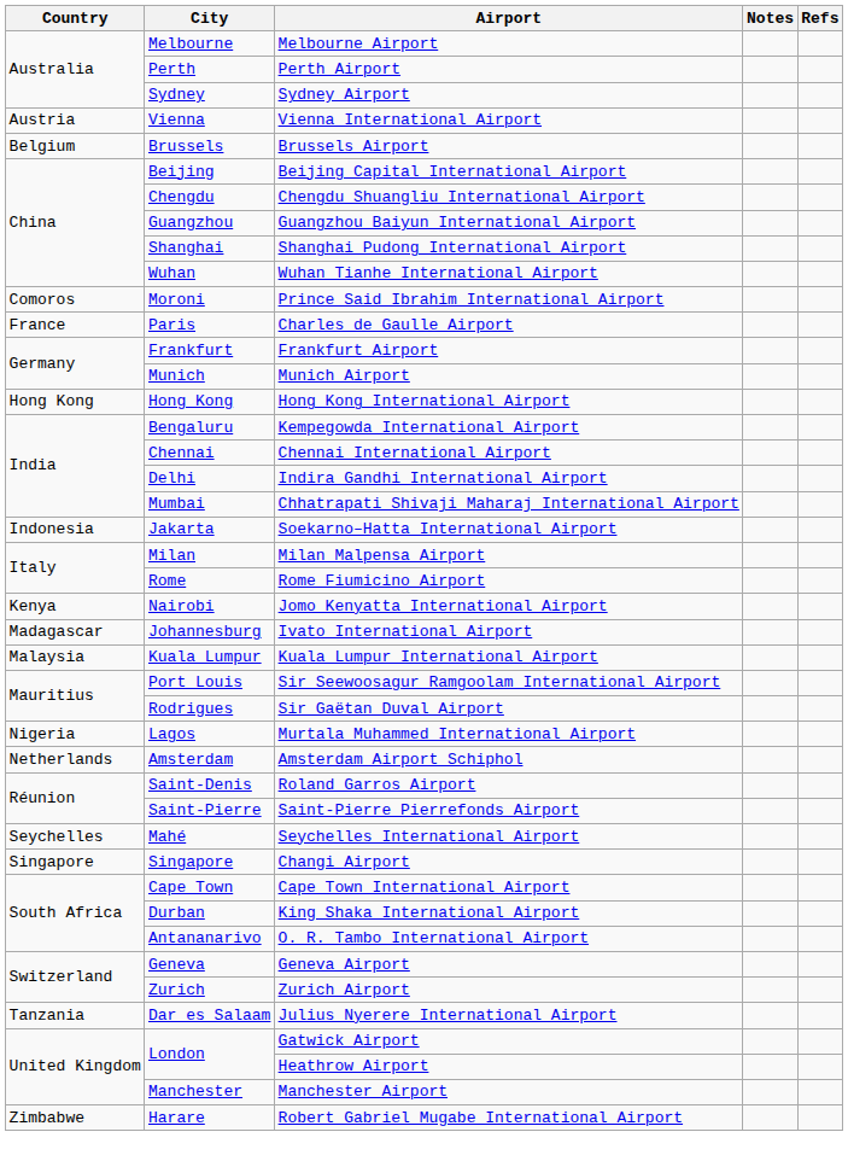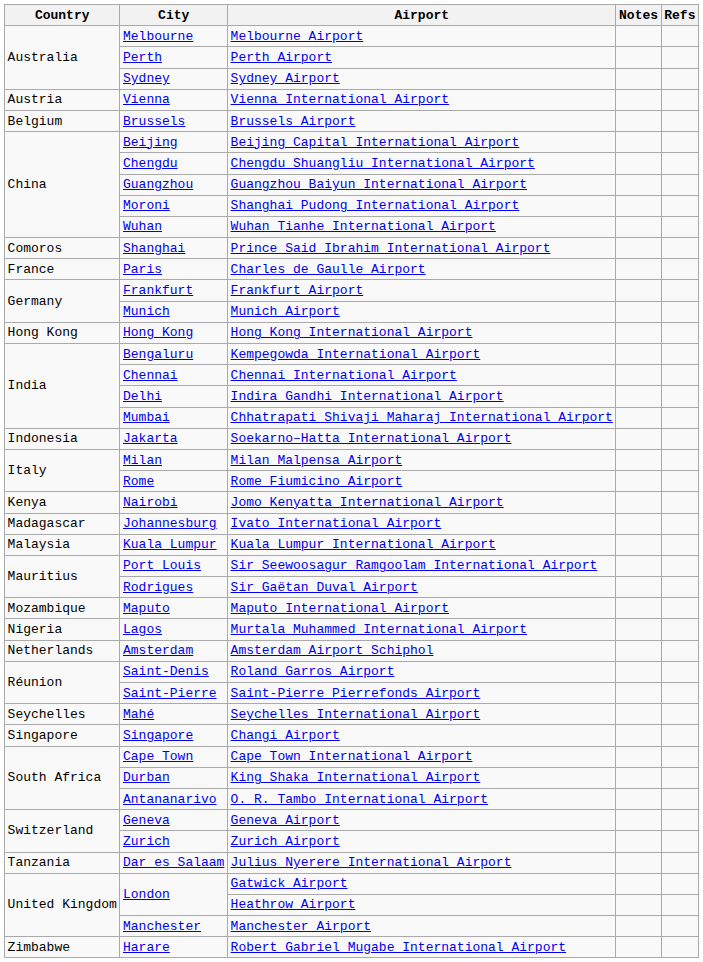 <table class="wikitable sortable">
 <tr>
 <th>Country</th>
 <th>City</th>
 <th>Airport</th>
 <th>Notes</th>
 <th class="unsortable">Refs</th>
 </tr>
 <tr>
 <td rowspan="3">Australia</td>
 <td><a href='#'>Melbourne</a></td>
 <td><a href='#'>Melbourne Airport</a></td>
 <td></td>
 <td align=center></td>
 </tr>
 <tr>
 <td><a href='#'>Perth</a></td>
 <td><a href='#'>Perth Airport</a></td>
 <td align=center></td>
 <td align=center></td>
 </tr>
 <tr>
 <td><a href='#'>Sydney</a></td>
 <td><a href='#'>Sydney Airport</a></td>
 <td></td>
 <td align=center></td>
 </tr>
 <tr>
 <td>Austria</td>
 <td><a href='#'>Vienna</a></td>
 <td><a href='#'>Vienna International Airport</a></td>
 <td></td>
 <td align=center></td>
 </tr>
 <tr>
 <td>Belgium</td>
 <td><a href='#'>Brussels</a></td>
 <td><a href='#'>Brussels Airport</a></td>
 <td></td>
 <td align=center></td>
 </tr>
 <tr>
 <td rowspan="5">China</td>
 <td><a href='#'>Beijing</a></td>
 <td><a href='#'>Beijing Capital International Airport</a></td>
 <td></td>
 <td align=center></td>
 </tr>
 <tr>
 <td><a href='#'>Chengdu</a></td>
 <td><a href='#'>Chengdu Shuangliu International Airport</a></td>
 <td></td>
 <td align=center></td>
 </tr>
 <tr>
 <td><a href='#'>Guangzhou</a></td>
 <td><a href='#'>Guangzhou Baiyun International Airport</a></td>
 <td></td>
 <td align=center></td>
 </tr>
 <tr>
-<td><a href='#'>Shanghai</a></td>
+<td><a href='#'>Moroni</a></td>
 <td><a href='#'>Shanghai Pudong International Airport</a></td>
 <td></td>
 <td align=center></td>
 </tr>
 <tr>
 <td><a href='#'>Wuhan</a></td>
 <td><a href='#'>Wuhan Tianhe International Airport</a></td>
 <td></td>
 <td align=center></td>
 </tr>
 <tr>
 <td>Comoros</td>
-<td><a href='#'>Moroni</a></td>
+<td><a href='#'>Shanghai</a></td>
 <td><a href='#'>Prince Said Ibrahim International Airport</a></td>
 <td></td>
 <td align=center></td>
 </tr>
 <tr>
 <td>France</td>
 <td><a href='#'>Paris</a></td>
 <td><a href='#'>Charles de Gaulle Airport</a></td>
 <td align=center></td>
 <td align=center></td>
 </tr>
 <tr>
 <td rowspan="2">Germany</td>
 <td><a href='#'>Frankfurt</a></td>
 <td><a href='#'>Frankfurt Airport</a></td>
 <td></td>
 <td align=center></td>
 </tr>
 <tr>
 <td><a href='#'>Munich</a></td>
 <td><a href='#'>Munich Airport</a></td>
 <td></td>
 <td align=center></td>
 </tr>
 <tr>
 <td>Hong Kong</td>
 <td><a href='#'>Hong Kong</a></td>
 <td><a href='#'>Hong Kong International Airport</a></td>
 <td></td>
 <td align=center></td>
 </tr>
 <tr>
 <td rowspan="4">India</td>
 <td><a href='#'>Bengaluru</a></td>
 <td><a href='#'>Kempegowda International Airport</a></td>
 <td></td>
 <td align=center></td>
 </tr>
 <tr>
 <td><a href='#'>Chennai</a></td>
 <td><a href='#'>Chennai International Airport</a></td>
 <td align=center></td>
 <td align=center></td>
 </tr>
 <tr>
 <td><a href='#'>Delhi</a></td>
 <td><a href='#'>Indira Gandhi International Airport</a></td>
 <td align=center></td>
 <td align=center></td>
 </tr>
 <tr>
 <td><a href='#'>Mumbai</a></td>
 <td><a href='#'>Chhatrapati Shivaji Maharaj International Airport</a></td>
 <td align=center></td>
 <td align=center></td>
 </tr>
 <tr>
 <td>Indonesia</td>
 <td><a href='#'>Jakarta</a></td>
 <td><a href='#'>Soekarno–Hatta International Airport</a></td>
 <td></td>
 <td align=center></td>
 </tr>
 <tr>
 <td rowspan="2">Italy</td>
 <td><a href='#'>Milan</a></td>
 <td><a href='#'>Milan Malpensa Airport</a></td>
 <td></td>
 <td align=center></td>
 </tr>
 <tr>
 <td><a href='#'>Rome</a></td>
 <td><a href='#'>Rome Fiumicino Airport</a></td>
 <td></td>
 <td align=center></td>
 </tr>
 <tr>
 <td>Kenya</td>
 <td><a href='#'>Nairobi</a></td>
 <td><a href='#'>Jomo Kenyatta International Airport</a></td>
 <td></td>
 <td align=center></td>
 </tr>
 <tr>
 <td>Madagascar</td>
 <td><a href='#'>Johannesburg</a></td>
 <td><a href='#'>Ivato International Airport</a></td>
 <td align=center></td>
 <td align=center></td>
 </tr>
 <tr>
 <td>Malaysia</td>
 <td><a href='#'>Kuala Lumpur</a></td>
 <td><a href='#'>Kuala Lumpur International Airport</a></td>
 <td align=center></td>
 <td align=center></td>
 </tr>
 <tr>
 <td rowspan="2">Mauritius</td>
 <td><a href='#'>Port Louis</a></td>
 <td><a href='#'>Sir Seewoosagur Ramgoolam International Airport</a></td>
 <td></td>
 <td align=center></td>
 </tr>
 <tr>
 <td><a href='#'>Rodrigues</a></td>
 <td><a href='#'>Sir Gaëtan Duval Airport</a></td>
 <td align=center></td>
 <td align=center></td>
 </tr>
 <tr>
+<td>Mozambique</td>
+<td><a href='#'>Maputo</a></td>
+<td><a href='#'>Maputo International Airport</a></td>
+<td></td>
+<td align=center></td>
+</tr>
+<tr>
 <td>Nigeria</td>
 <td><a href='#'>Lagos</a></td>
 <td><a href='#'>Murtala Muhammed International Airport</a></td>
 <td></td>
 <td align=center></td>
 </tr>
 <tr>
 <td>Netherlands</td>
 <td><a href='#'>Amsterdam</a></td>
 <td><a href='#'>Amsterdam Airport Schiphol</a></td>
 <td></td>
 <td align=center></td>
 </tr>
 <tr>
 <td rowspan="2">Réunion</td>
 <td><a href='#'>Saint-Denis</a></td>
 <td><a href='#'>Roland Garros Airport</a></td>
 <td align=center></td>
 <td align=center></td>
 </tr>
 <tr>
 <td><a href='#'>Saint-Pierre</a></td>
 <td><a href='#'>Saint-Pierre Pierrefonds Airport</a></td>
 <td></td>
 <td align=center></td>
 </tr>
 <tr>
 <td>Seychelles</td>
 <td><a href='#'>Mahé</a></td>
 <td><a href='#'>Seychelles International Airport</a></td>
 <td></td>
 <td align=center></td>
 </tr>
 <tr>
 <td>Singapore</td>
 <td><a href='#'>Singapore</a></td>
 <td><a href='#'>Changi Airport</a></td>
 <td></td>
 <td align=center></td>
 </tr>
 <tr>
 <td rowspan="3">South Africa</td>
 <td><a href='#'>Cape Town</a></td>
 <td><a href='#'>Cape Town International Airport</a></td>
 <td align=center></td>
 <td align=center></td>
 </tr>
 <tr>
 <td><a href='#'>Durban</a></td>
 <td><a href='#'>King Shaka International Airport</a></td>
 <td></td>
 <td align=center></td>
 </tr>
 <tr>
 <td><a href='#'>Antananarivo</a></td>
 <td><a href='#'>O. R. Tambo International Airport</a></td>
 <td align=center></td>
 <td align=center></td>
 </tr>
 <tr>
 <td rowspan="2">Switzerland</td>
 <td><a href='#'>Geneva</a></td>
 <td><a href='#'>Geneva Airport</a></td>
 <td></td>
 <td align=center></td>
 </tr>
 <tr>
 <td><a href='#'>Zurich</a></td>
 <td><a href='#'>Zurich Airport</a></td>
 <td></td>
 <td align=center></td>
 </tr>
 <tr>
 <td>Tanzania</td>
 <td><a href='#'>Dar es Salaam</a></td>
 <td><a href='#'>Julius Nyerere International Airport</a></td>
 <td></td>
 <td align=center></td>
 </tr>
 <tr>
 <td rowspan="3">United Kingdom</td>
 <td rowspan="2"><a href='#'>London</a></td>
 <td><a href='#'>Gatwick Airport</a></td>
 <td align=center></td>
 <td align=center></td>
 </tr>
 <tr>
 <td><a href='#'>Heathrow Airport</a></td>
 <td></td>
 <td align=center></td>
 </tr>
 <tr>
 <td><a href='#'>Manchester</a></td>
 <td><a href='#'>Manchester Airport</a></td>
 <td></td>
 <td align=center></td>
 </tr>
 <tr>
 <td>Zimbabwe</td>
 <td><a href='#'>Harare</a></td>
 <td><a href='#'>Robert Gabriel Mugabe International Airport</a></td>
 <td></td>
 <td align=center></td>
 </tr>
 </table>
